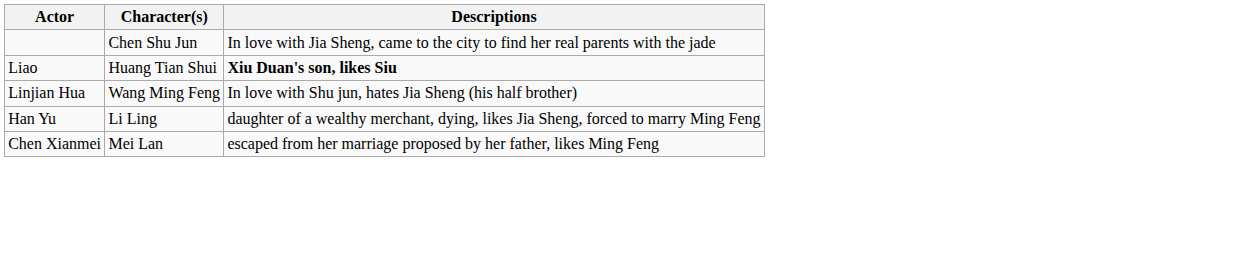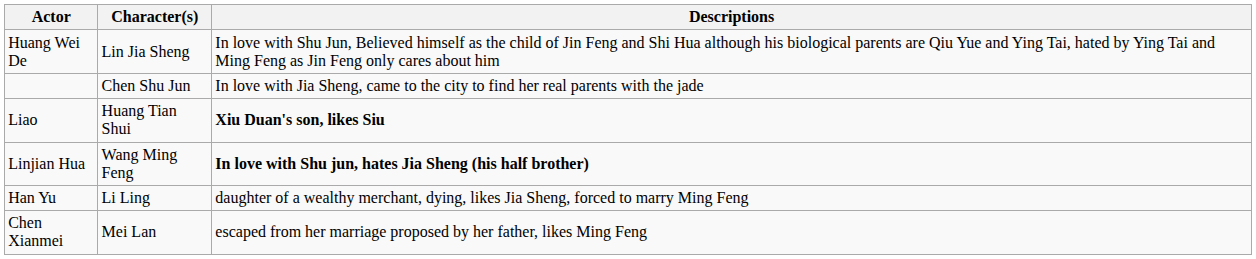 <table class="wikitable">
 <tr bgcolor="#CCCCCC">
 <th>Actor</th>
 <th>Character(s)</th>
 <th>Descriptions</th>
+</tr>
+<tr>
+<td>Huang Wei De</td>
+<td>Lin Jia Sheng</td>
+<td>In love with Shu Jun, Believed himself as the child of Jin Feng and Shi Hua although his biological parents are Qiu Yue and Ying Tai, hated by Ying Tai and Ming Feng as Jin Feng only cares about him</td>
 </tr>
 <tr>
 <td></td>
 <td>Chen Shu Jun</td>
 <td>In love with Jia Sheng, came to the city to find her real parents with the jade</td>
 </tr>
 <tr>
 <td>Liao</td>
 <td>Huang Tian Shui</td>
 <td><strong>Xiu Duan's son, likes Siu</strong></td>
 </tr>
 <tr>
 <td>Linjian Hua</td>
 <td>Wang Ming Feng</td>
-<td>In love with Shu jun, hates Jia Sheng (his half brother)</td>
+<td><strong>In love with Shu jun, hates Jia Sheng (his half brother)</strong></td>
 </tr>
 <tr>
 <td>Han Yu</td>
 <td>Li Ling</td>
 <td>daughter of a wealthy merchant, dying, likes Jia Sheng, forced to marry Ming Feng</td>
 </tr>
 <tr>
 <td>Chen Xianmei</td>
 <td>Mei Lan</td>
 <td>escaped from her marriage proposed by her father, likes Ming Feng</td>
 </tr>
 <tr>
 </tr>
 </table>
